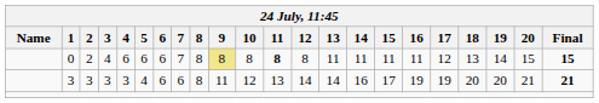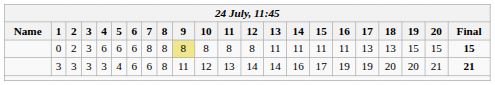 <table class=wikitable style="text-align:center; width: 55%">
 <tr>
 <th colspan=22><em>24 July, 11:45</em></th>
 </tr>
 <tr>
 <th>Name</th>
 <th>1</th>
 <th>2</th>
 <th>3</th>
 <th>4</th>
 <th>5</th>
 <th>6</th>
 <th>7</th>
 <th>8</th>
 <th>9</th>
 <th>10</th>
 <th>11</th>
 <th>12</th>
 <th>13</th>
 <th>14</th>
 <th>15</th>
 <th>16</th>
 <th>17</th>
 <th>18</th>
 <th>19</th>
 <th>20</th>
 <th>Final</th>
 </tr>
 <tr>
 <td align=left></td>
 <td>0</td>
 <td>2</td>
-<td>4</td>
+<td>3</td>
 <td>6</td>
 <td>6</td>
 <td>6</td>
-<td>7</td>
+<td>8</td>
 <td>8</td>
 <td style="background: khaki;">8</td>
 <td>8</td>
-<td><strong>8</strong></td>
+<td>8</td>
 <td>8</td>
 <td>11</td>
 <td>11</td>
 <td>11</td>
 <td>11</td>
-<td>12</td>
 <td>13</td>
-<td>14</td>
+<td>13</td>
+<td>15</td>
 <td>15</td>
 <td><strong>15</strong></td>
 </tr>
 <tr>
 <td align=left><strong></strong></td>
 <td>3</td>
 <td>3</td>
 <td>3</td>
 <td>3</td>
 <td>4</td>
 <td>6</td>
 <td>6</td>
 <td>8</td>
 <td>11</td>
 <td>12</td>
 <td>13</td>
 <td>14</td>
 <td>14</td>
 <td>16</td>
 <td>17</td>
 <td>19</td>
 <td>19</td>
 <td>20</td>
 <td>20</td>
 <td>21</td>
 <td><strong>21</strong></td>
 </tr>
 <tr>
 <td colspan=22></td>
 </tr>
 </table>
